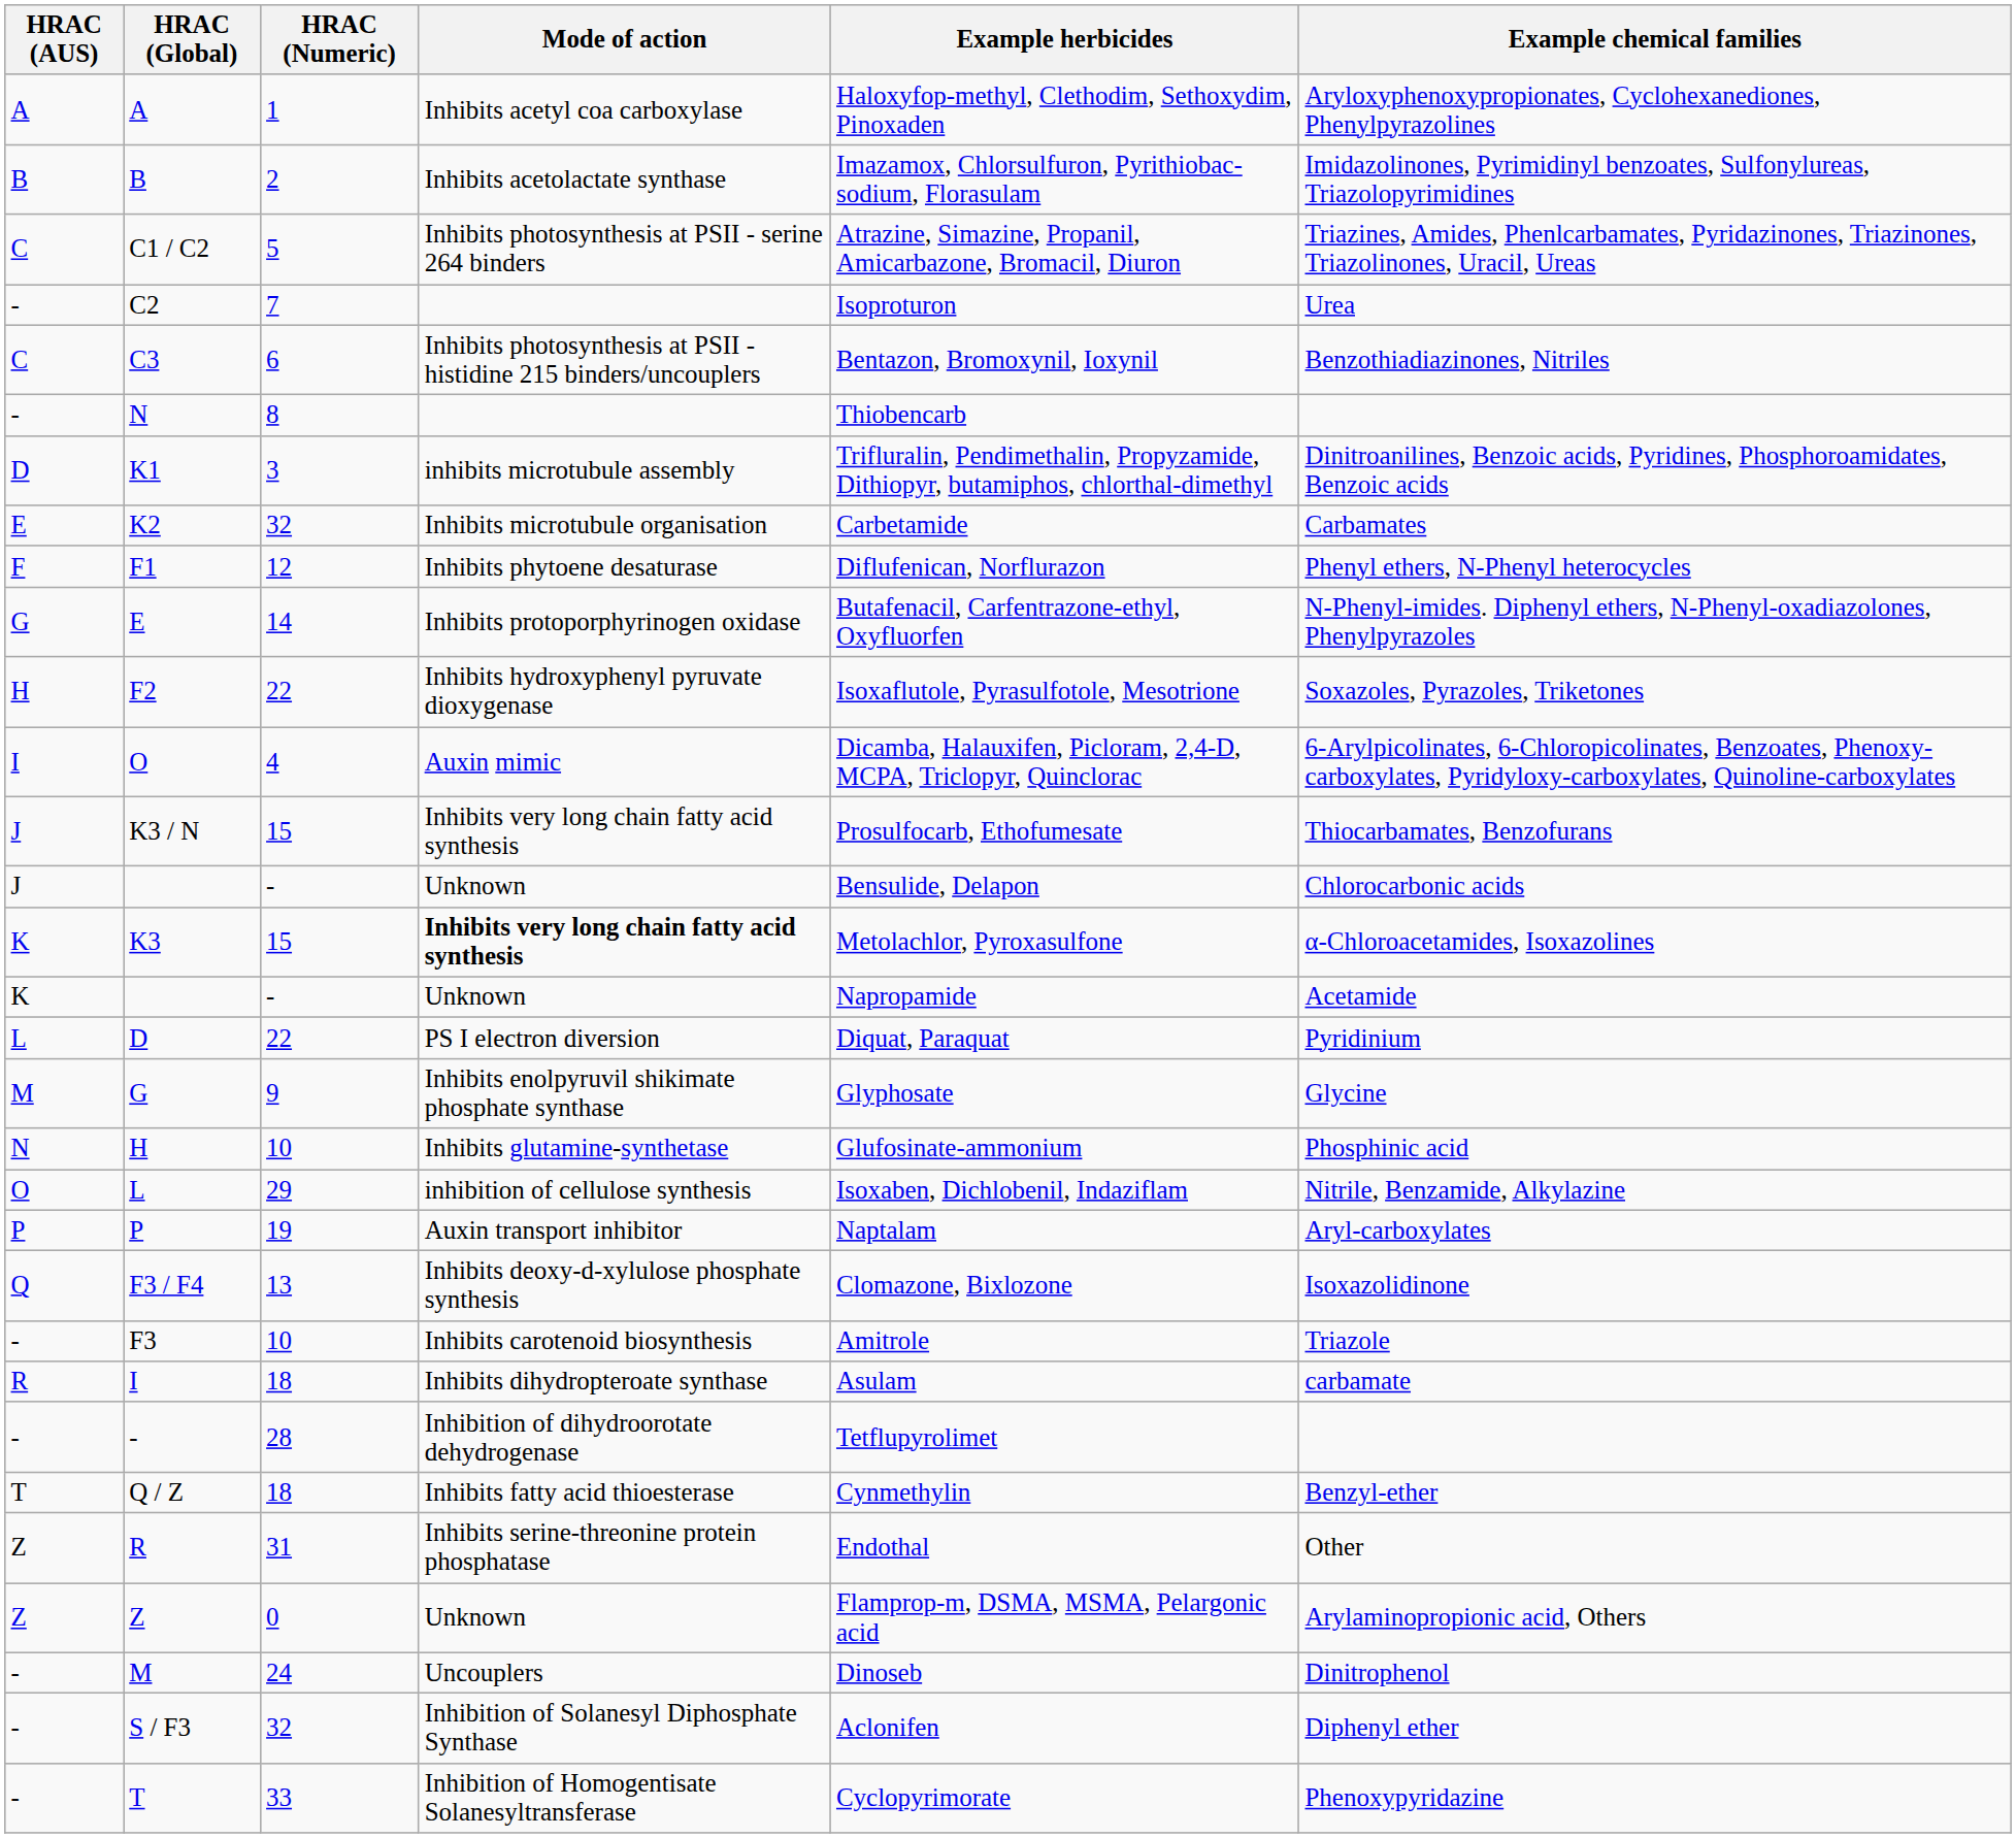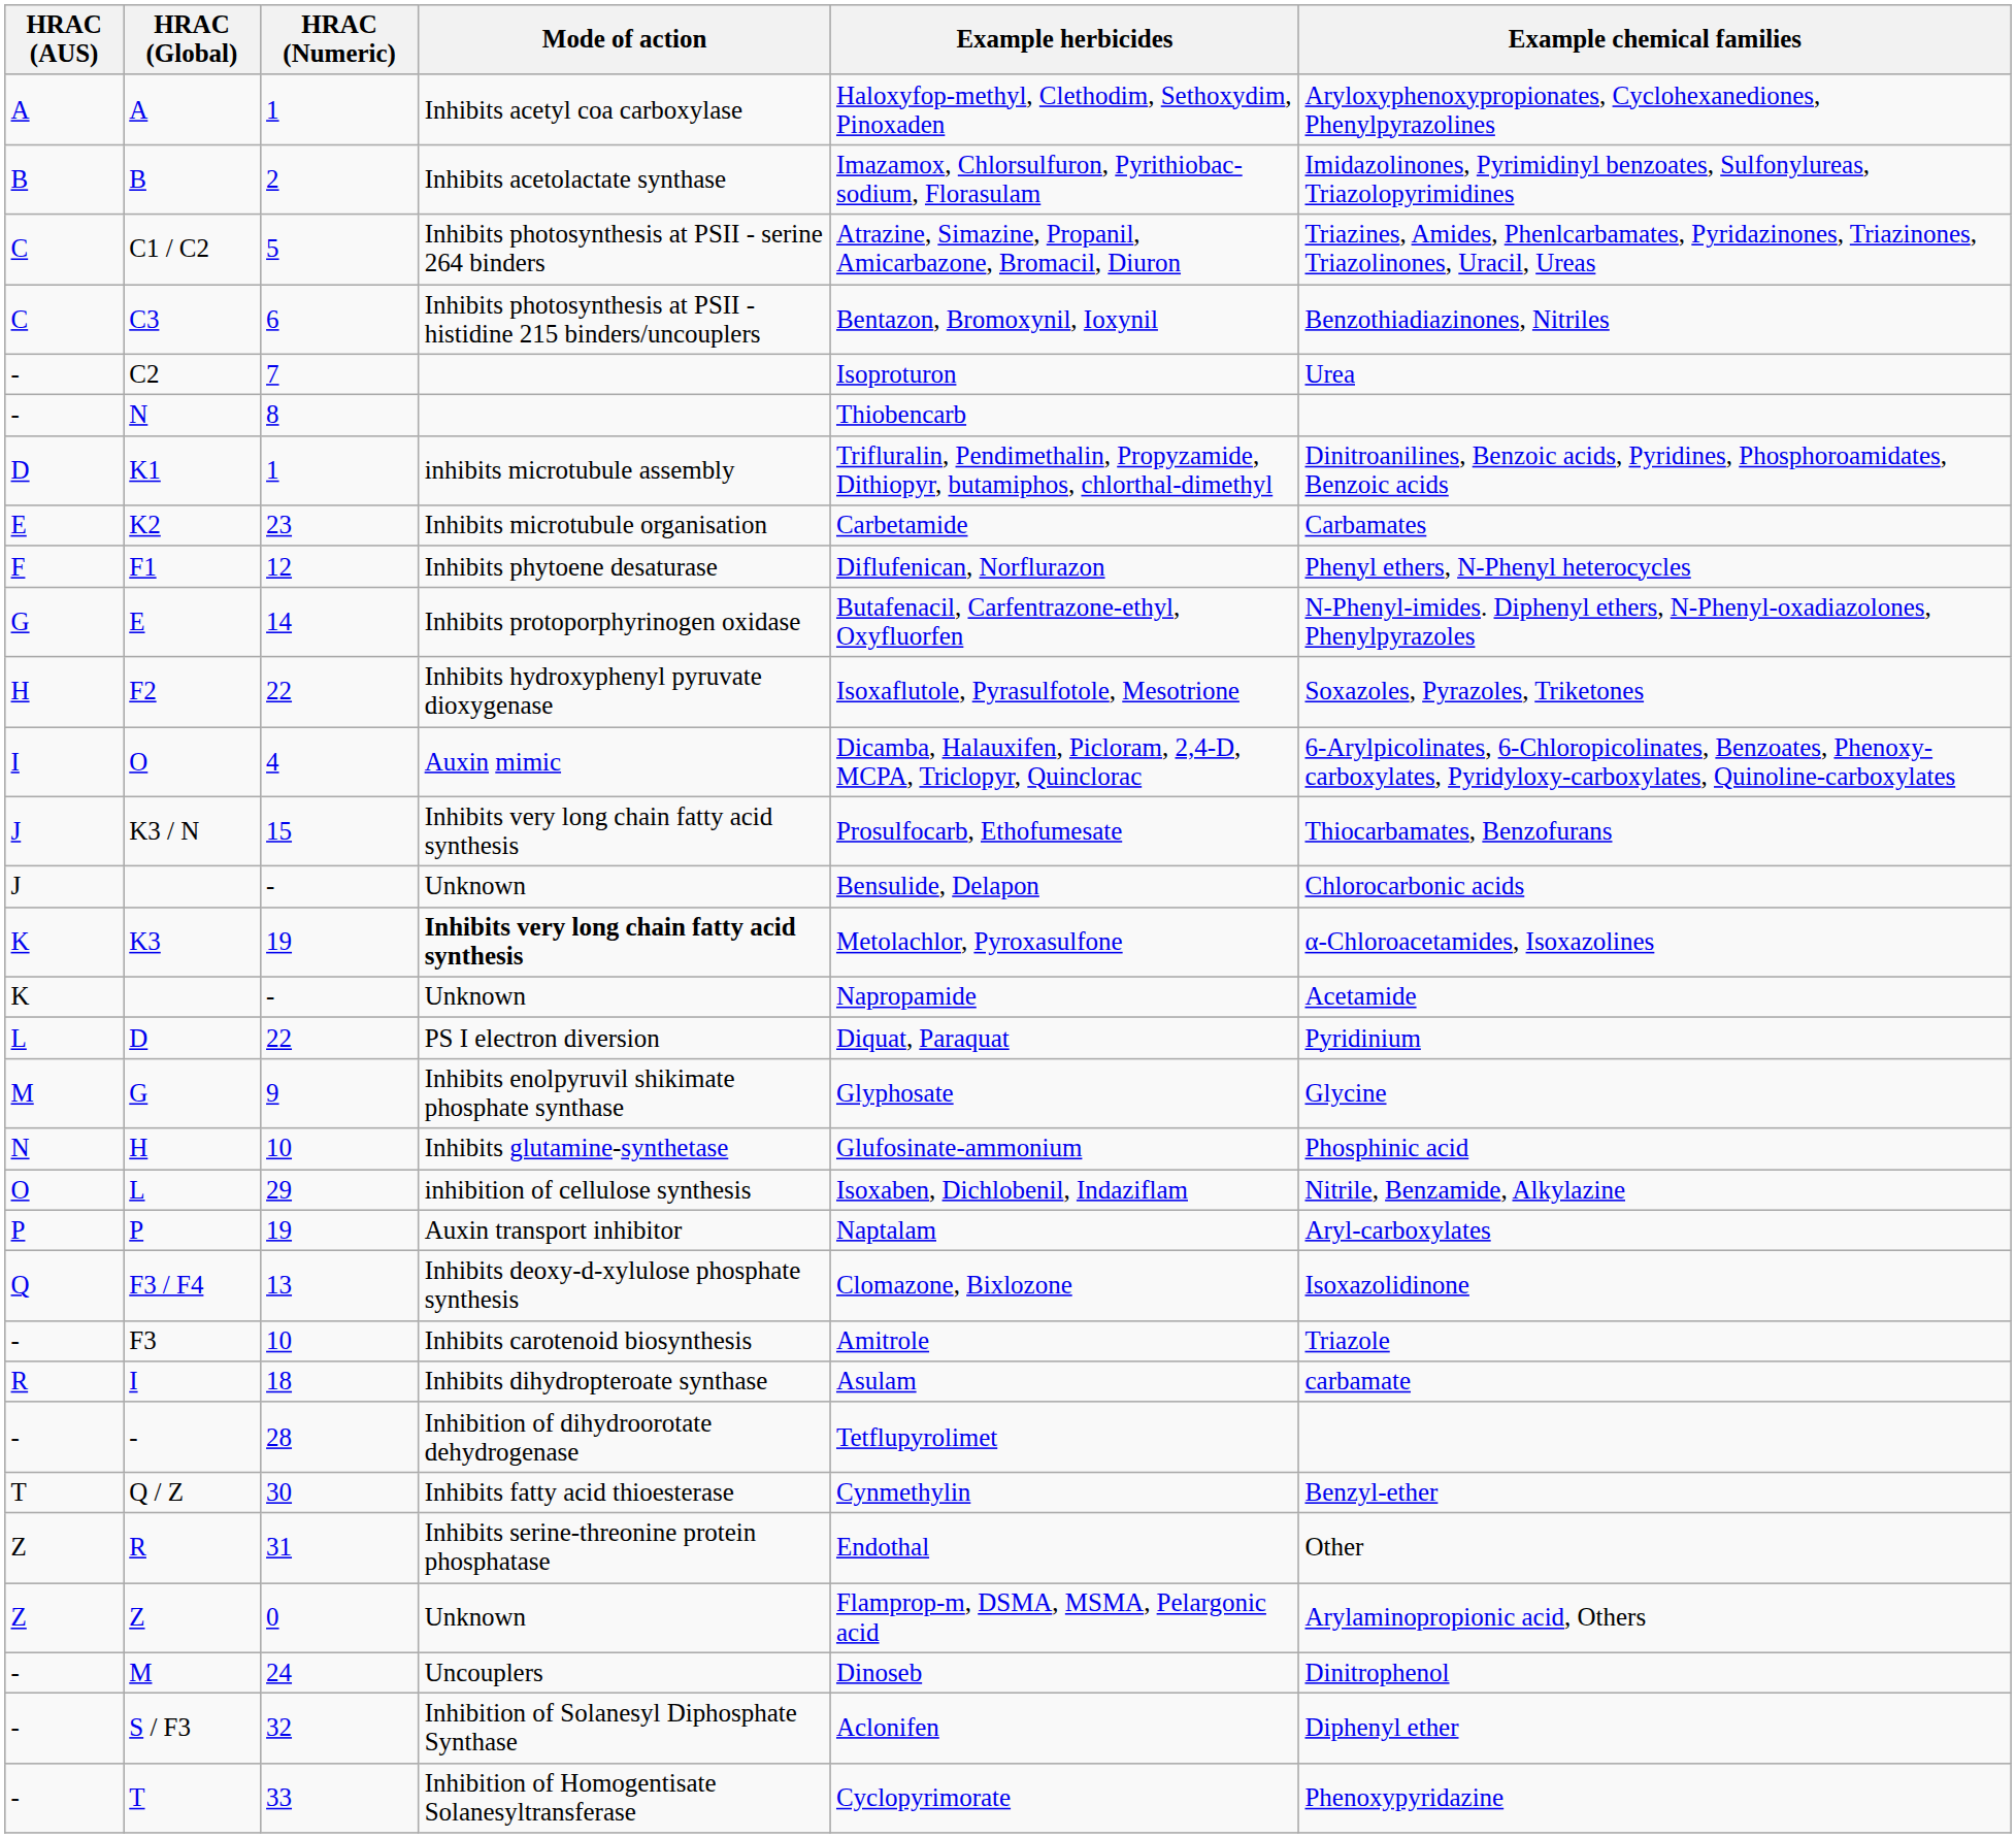 <table class="wikitable sortable">
 <tr>
 <th>HRAC (AUS)</th>
 <th>HRAC (Global)</th>
 <th>HRAC (Numeric)</th>
 <th class=unsortable>Mode of action</th>
 <th class=unsortable>Example herbicides</th>
 <th class=unsortable>Example chemical families</th>
 </tr>
 <tr>
 <td><a href='#'>A</a></td>
 <td><a href='#'>A</a></td>
 <td><a href='#'>1</a></td>
 <td>Inhibits acetyl coa carboxylase</td>
 <td><a href='#'>Haloxyfop-methyl</a>, <a href='#'>Clethodim</a>, <a href='#'>Sethoxydim</a>, <a href='#'>Pinoxaden</a></td>
 <td><a href='#'>Aryloxyphenoxypropionates</a>, <a href='#'>Cyclohexanediones</a>, <a href='#'>Phenylpyrazolines</a></td>
 </tr>
 <tr>
 <td><a href='#'>B</a></td>
 <td><a href='#'>B</a></td>
 <td><a href='#'>2</a></td>
 <td>Inhibits acetolactate synthase</td>
 <td><a href='#'>Imazamox</a>, <a href='#'>Chlorsulfuron</a>, <a href='#'>Pyrithiobac-sodium</a>, <a href='#'>Florasulam</a></td>
 <td><a href='#'>Imidazolinones</a>, <a href='#'>Pyrimidinyl benzoates</a>, <a href='#'>Sulfonylureas</a>, <a href='#'>Triazolopyrimidines</a></td>
 </tr>
 <tr>
 <td><a href='#'>C</a></td>
 <td>C1 / C2</td>
 <td><a href='#'>5</a></td>
 <td>Inhibits photosynthesis at PSII - serine 264 binders</td>
 <td><a href='#'>Atrazine</a>, <a href='#'>Simazine</a>, <a href='#'>Propanil</a>, <a href='#'>Amicarbazone</a>, <a href='#'>Bromacil</a>, <a href='#'>Diuron</a></td>
 <td><a href='#'>Triazines</a>, <a href='#'>Amides</a>, <a href='#'>Phenlcarbamates</a>, <a href='#'>Pyridazinones</a>, <a href='#'>Triazinones</a>, <a href='#'>Triazolinones</a>, <a href='#'>Uracil</a>, <a href='#'>Ureas</a></td>
 </tr>
 <tr>
+<td><a href='#'>C</a></td>
+<td><a href='#'>C3</a></td>
+<td><a href='#'>6</a></td>
+<td>Inhibits photosynthesis at PSII - histidine 215 binders/uncouplers</td>
+<td><a href='#'>Bentazon</a>, <a href='#'>Bromoxynil</a>, <a href='#'>Ioxynil</a></td>
+<td><a href='#'>Benzothiadiazinones</a>, <a href='#'>Nitriles</a></td>
+</tr>
+<tr>
 <td>-</td>
 <td>C2</td>
 <td><a href='#'>7</a></td>
 <td></td>
 <td><a href='#'>Isoproturon</a></td>
 <td><a href='#'>Urea</a></td>
-</tr>
-<tr>
-<td><a href='#'>C</a></td>
-<td><a href='#'>C3</a></td>
-<td><a href='#'>6</a></td>
-<td>Inhibits photosynthesis at PSII - histidine 215 binders/uncouplers</td>
-<td><a href='#'>Bentazon</a>, <a href='#'>Bromoxynil</a>, <a href='#'>Ioxynil</a></td>
-<td><a href='#'>Benzothiadiazinones</a>, <a href='#'>Nitriles</a></td>
 </tr>
 <tr>
 <td>-</td>
 <td><a href='#'>N</a></td>
 <td><a href='#'>8</a></td>
 <td></td>
 <td><a href='#'>Thiobencarb</a></td>
 <td></td>
 </tr>
 <tr>
 <td><a href='#'>D</a></td>
 <td><a href='#'>K1</a></td>
-<td><a href='#'>3</a></td>
+<td><a href='#'>1</a></td>
 <td>inhibits microtubule assembly</td>
 <td><a href='#'>Trifluralin</a>, <a href='#'>Pendimethalin</a>, <a href='#'>Propyzamide</a>, <a href='#'>Dithiopyr</a>, <a href='#'>butamiphos</a>, <a href='#'>chlorthal-dimethyl</a></td>
 <td><a href='#'>Dinitroanilines</a>, <a href='#'>Benzoic acids</a>, <a href='#'>Pyridines</a>, <a href='#'>Phosphoroamidates</a>, <a href='#'>Benzoic acids</a></td>
 </tr>
 <tr>
 <td><a href='#'>E</a></td>
 <td><a href='#'>K2</a></td>
-<td><a href='#'>32</a></td>
+<td><a href='#'>23</a></td>
 <td>Inhibits microtubule organisation</td>
 <td><a href='#'>Carbetamide</a></td>
 <td><a href='#'>Carbamates</a></td>
 </tr>
 <tr>
 <td><a href='#'>F</a></td>
 <td><a href='#'>F1</a></td>
 <td><a href='#'>12</a></td>
 <td>Inhibits phytoene desaturase</td>
 <td><a href='#'>Diflufenican</a>, <a href='#'>Norflurazon</a></td>
 <td><a href='#'>Phenyl ethers</a>, <a href='#'>N-Phenyl heterocycles</a></td>
 </tr>
 <tr>
 <td><a href='#'>G</a></td>
 <td><a href='#'>E</a></td>
 <td><a href='#'>14</a></td>
 <td>Inhibits protoporphyrinogen oxidase</td>
 <td><a href='#'>Butafenacil</a>, <a href='#'>Carfentrazone-ethyl</a>, <a href='#'>Oxyfluorfen</a></td>
 <td><a href='#'>N-Phenyl-imides</a>. <a href='#'>Diphenyl ethers</a>, <a href='#'>N-Phenyl-oxadiazolones</a>, <a href='#'>Phenylpyrazoles</a></td>
 </tr>
 <tr>
 <td><a href='#'>H</a></td>
 <td><a href='#'>F2</a></td>
 <td><a href='#'>22</a></td>
 <td>Inhibits hydroxyphenyl pyruvate dioxygenase</td>
 <td><a href='#'>Isoxaflutole</a>, <a href='#'>Pyrasulfotole</a>, <a href='#'>Mesotrione</a></td>
 <td><a href='#'>Soxazoles</a>, <a href='#'>Pyrazoles</a>,  <a href='#'>Triketones</a></td>
 </tr>
 <tr>
 <td><a href='#'>I</a></td>
 <td><a href='#'>O</a></td>
 <td><a href='#'>4</a></td>
 <td><a href='#'>Auxin</a> <a href='#'>mimic</a></td>
 <td><a href='#'>Dicamba</a>, <a href='#'>Halauxifen</a>, <a href='#'>Picloram</a>, <a href='#'>2,4-D</a>, <a href='#'>MCPA</a>, <a href='#'>Triclopyr</a>, <a href='#'>Quinclorac</a></td>
 <td><a href='#'>6-Arylpicolinates</a>, <a href='#'>6-Chloropicolinates</a>, <a href='#'>Benzoates</a>, <a href='#'>Phenoxy-carboxylates</a>, <a href='#'>Pyridyloxy-carboxylates</a>, <a href='#'>Quinoline-carboxylates</a></td>
 </tr>
 <tr>
 <td><a href='#'>J</a></td>
 <td>K3 / N</td>
 <td><a href='#'>15</a></td>
 <td>Inhibits very long chain fatty acid synthesis</td>
 <td><a href='#'>Prosulfocarb</a>, <a href='#'>Ethofumesate</a></td>
 <td><a href='#'>Thiocarbamates</a>, <a href='#'>Benzofurans</a></td>
 </tr>
 <tr>
 <td>J</td>
 <td></td>
 <td>-</td>
 <td>Unknown</td>
 <td><a href='#'>Bensulide</a>, <a href='#'>Delapon</a></td>
 <td><a href='#'>Chlorocarbonic acids</a></td>
 </tr>
 <tr>
 <td><a href='#'>K</a></td>
 <td><a href='#'>K3</a></td>
-<td><a href='#'>15</a></td>
+<td><a href='#'>19</a></td>
 <td><strong>Inhibits very long chain fatty acid synthesis</strong></td>
 <td><a href='#'>Metolachlor</a>, <a href='#'>Pyroxasulfone</a></td>
 <td><a href='#'>α-Chloroacetamides</a>, <a href='#'>Isoxazolines</a></td>
 </tr>
 <tr>
 <td>K</td>
 <td></td>
 <td>-</td>
 <td>Unknown</td>
 <td><a href='#'>Napropamide</a></td>
 <td><a href='#'>Acetamide</a></td>
 </tr>
 <tr>
 <td><a href='#'>L</a></td>
 <td><a href='#'>D</a></td>
 <td><a href='#'>22</a></td>
 <td>PS I electron diversion</td>
 <td><a href='#'>Diquat</a>, <a href='#'>Paraquat</a></td>
 <td><a href='#'>Pyridinium</a></td>
 </tr>
 <tr>
 <td><a href='#'>M</a></td>
 <td><a href='#'>G</a></td>
 <td><a href='#'>9</a></td>
 <td>Inhibits enolpyruvil shikimate phosphate synthase</td>
 <td><a href='#'>Glyphosate</a></td>
 <td><a href='#'>Glycine</a></td>
 </tr>
 <tr>
 <td><a href='#'>N</a></td>
 <td><a href='#'>H</a></td>
 <td><a href='#'>10</a></td>
 <td>Inhibits <a href='#'>glutamine</a>-<a href='#'>synthetase</a></td>
 <td><a href='#'>Glufosinate-ammonium</a></td>
 <td><a href='#'>Phosphinic acid</a></td>
 </tr>
 <tr>
 <td><a href='#'>O</a></td>
 <td><a href='#'>L</a></td>
 <td><a href='#'>29</a></td>
 <td>inhibition of cellulose synthesis</td>
 <td><a href='#'>Isoxaben</a>, <a href='#'>Dichlobenil</a>, <a href='#'>Indaziflam</a></td>
 <td><a href='#'>Nitrile</a>, <a href='#'>Benzamide</a>, <a href='#'>Alkylazine</a></td>
 </tr>
 <tr>
 <td><a href='#'>P</a></td>
 <td><a href='#'>P</a></td>
 <td><a href='#'>19</a></td>
 <td>Auxin transport inhibitor</td>
 <td><a href='#'>Naptalam</a></td>
 <td><a href='#'>Aryl-carboxylates</a></td>
 </tr>
 <tr>
 <td><a href='#'>Q</a></td>
 <td><a href='#'>F3 / F4</a></td>
 <td><a href='#'>13</a></td>
 <td>Inhibits deoxy-d-xylulose phosphate synthesis</td>
 <td><a href='#'>Clomazone</a>, <a href='#'>Bixlozone</a></td>
 <td><a href='#'>Isoxazolidinone</a></td>
 </tr>
 <tr>
 <td>-</td>
 <td>F3</td>
 <td><a href='#'>10</a></td>
 <td>Inhibits carotenoid biosynthesis</td>
 <td><a href='#'>Amitrole</a></td>
 <td><a href='#'>Triazole</a></td>
 </tr>
 <tr>
 <td><a href='#'>R</a></td>
 <td><a href='#'>I</a></td>
 <td><a href='#'>18</a></td>
 <td>Inhibits dihydropteroate synthase</td>
 <td><a href='#'>Asulam</a></td>
 <td><a href='#'>carbamate</a></td>
 </tr>
 <tr>
 <td>-</td>
 <td>-</td>
 <td><a href='#'>28</a></td>
 <td>Inhibition of dihydroorotate dehydrogenase</td>
 <td><a href='#'>Tetflupyrolimet</a></td>
 <td></td>
 </tr>
 <tr>
 <td>T</td>
 <td>Q / Z</td>
-<td><a href='#'>18</a></td>
+<td><a href='#'>30</a></td>
 <td>Inhibits fatty acid thioesterase</td>
 <td><a href='#'>Cynmethylin</a></td>
 <td><a href='#'>Benzyl-ether</a></td>
 </tr>
 <tr>
 <td>Z</td>
 <td><a href='#'>R</a></td>
 <td><a href='#'>31</a></td>
 <td>Inhibits serine-threonine protein phosphatase</td>
 <td><a href='#'>Endothal</a></td>
 <td>Other</td>
 </tr>
 <tr>
 <td><a href='#'>Z</a></td>
 <td><a href='#'>Z</a></td>
 <td><a href='#'>0</a></td>
 <td>Unknown</td>
 <td><a href='#'>Flamprop-m</a>, <a href='#'>DSMA</a>, <a href='#'>MSMA</a>, <a href='#'>Pelargonic acid</a></td>
 <td><a href='#'>Arylaminopropionic acid</a>, Others</td>
 </tr>
 <tr>
 <td>-</td>
 <td><a href='#'>M</a></td>
 <td><a href='#'>24</a></td>
 <td>Uncouplers</td>
 <td><a href='#'>Dinoseb</a></td>
 <td><a href='#'>Dinitrophenol</a></td>
 </tr>
 <tr>
 <td>-</td>
 <td><a href='#'>S</a> / F3</td>
 <td><a href='#'>32</a></td>
 <td>Inhibition of Solanesyl Diphosphate Synthase</td>
 <td><a href='#'>Aclonifen</a></td>
 <td><a href='#'>Diphenyl ether</a></td>
 </tr>
 <tr>
 <td>-</td>
 <td><a href='#'>T</a></td>
 <td><a href='#'>33</a></td>
 <td>Inhibition of Homogentisate Solanesyltransferase</td>
 <td><a href='#'>Cyclopyrimorate</a></td>
 <td><a href='#'>Phenoxypyridazine</a></td>
 </tr>
 </table>
